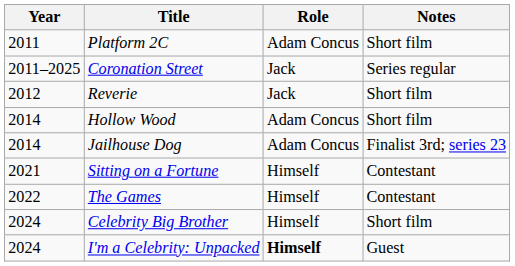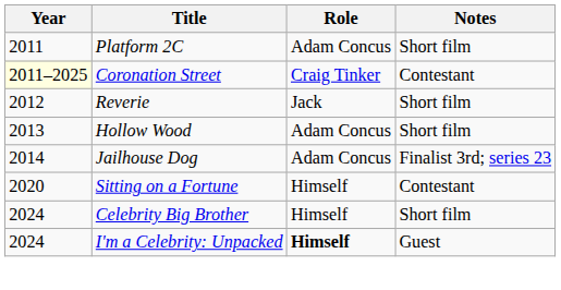 <table class="wikitable sortable">
 <tr>
 <th>Year</th>
 <th>Title</th>
 <th class="unsortable">Role</th>
 <th class="unsortable">Notes</th>
 </tr>
 <tr>
 <td>2011</td>
 <td><em>Platform 2C</em></td>
 <td>Adam Concus</td>
 <td>Short film</td>
 </tr>
 <tr>
-<td>2011–2025</td>
+<td style="background: lightyellow;">2011–2025</td>
 <td><em><a href='#'>Coronation Street</a></em></td>
-<td>Jack</td>
-<td>Series regular</td>
+<td><a href='#'>Craig Tinker</a></td>
+<td>Contestant</td>
 </tr>
 <tr>
 <td>2012</td>
 <td><em>Reverie</em></td>
 <td>Jack</td>
 <td>Short film</td>
 </tr>
 <tr>
-<td>2014</td>
+<td>2013</td>
 <td><em>Hollow Wood</em></td>
 <td>Adam Concus</td>
 <td>Short film</td>
 </tr>
 <tr>
 <td>2014</td>
 <td><em>Jailhouse Dog</em></td>
 <td>Adam Concus</td>
 <td>Finalist 3rd; <a href='#'>series 23</a></td>
 </tr>
 <tr>
-<td>2021</td>
+<td>2020</td>
 <td><em><a href='#'>Sitting on a Fortune</a></em></td>
-<td>Himself</td>
-<td>Contestant</td>
-</tr>
-<tr>
-<td>2022</td>
-<td><em><a href='#'>The Games</a></em></td>
 <td>Himself</td>
 <td>Contestant</td>
 </tr>
 <tr>
 <td>2024</td>
 <td><em><a href='#'>Celebrity Big Brother</a></em></td>
 <td>Himself</td>
 <td>Short film</td>
 </tr>
 <tr>
 <td>2024</td>
 <td><em><a href='#'>I'm a Celebrity: Unpacked</a></em></td>
 <td><strong>Himself</strong></td>
 <td>Guest</td>
 </tr>
 </table>
